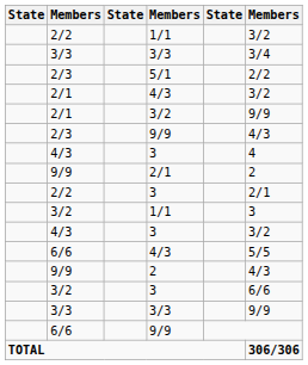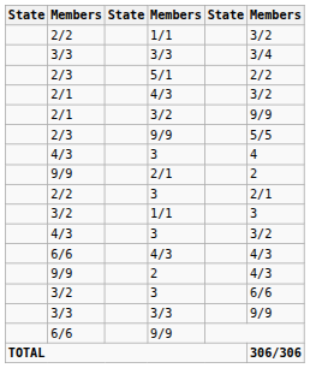 <table class="wikitable" border="1">
 <tr>
 <th>State</th>
 <th>Members</th>
 <th>State</th>
 <th>Members</th>
 <th>State</th>
 <th>Members</th>
 </tr>
 <tr>
 <td></td>
 <td>2/2</td>
 <td></td>
 <td>1/1</td>
 <td></td>
 <td>3/2</td>
 </tr>
 <tr>
 <td></td>
 <td>3/3</td>
 <td></td>
 <td>3/3</td>
 <td></td>
 <td>3/4</td>
 </tr>
 <tr>
 <td></td>
 <td>2/3</td>
 <td></td>
 <td>5/1</td>
 <td></td>
 <td>2/2</td>
 </tr>
 <tr>
 <td></td>
 <td>2/1</td>
 <td></td>
 <td>4/3</td>
 <td></td>
 <td>3/2</td>
 </tr>
 <tr>
 <td></td>
 <td>2/1</td>
 <td></td>
 <td>3/2</td>
 <td></td>
 <td>9/9</td>
 </tr>
 <tr>
 <td></td>
 <td>2/3</td>
 <td></td>
 <td>9/9</td>
 <td></td>
-<td>4/3</td>
+<td>5/5</td>
 </tr>
 <tr>
 <td></td>
 <td>4/3</td>
 <td></td>
 <td>3</td>
 <td></td>
 <td>4</td>
 </tr>
 <tr>
 <td></td>
 <td>9/9</td>
 <td></td>
 <td>2/1</td>
 <td></td>
 <td>2</td>
 </tr>
 <tr>
 <td></td>
 <td>2/2</td>
 <td></td>
 <td>3</td>
 <td></td>
 <td>2/1</td>
 </tr>
 <tr>
 <td></td>
 <td>3/2</td>
 <td></td>
 <td>1/1</td>
 <td></td>
 <td>3</td>
 </tr>
 <tr>
 <td></td>
 <td>4/3</td>
 <td></td>
 <td>3</td>
 <td></td>
 <td>3/2</td>
 </tr>
 <tr>
 <td></td>
 <td>6/6</td>
 <td></td>
 <td>4/3</td>
 <td></td>
-<td>5/5</td>
+<td>4/3</td>
 </tr>
 <tr>
 <td></td>
 <td>9/9</td>
 <td></td>
 <td>2</td>
 <td></td>
 <td>4/3</td>
 </tr>
 <tr>
 <td></td>
 <td>3/2</td>
 <td></td>
 <td>3</td>
 <td></td>
 <td>6/6</td>
 </tr>
 <tr>
 <td></td>
 <td>3/3</td>
 <td></td>
 <td>3/3</td>
 <td></td>
 <td>9/9</td>
 </tr>
 <tr>
 <td></td>
 <td>6/6</td>
 <td></td>
 <td>9/9</td>
 </tr>
 <tr>
 <td colspan=5><strong>TOTAL</strong></td>
 <td><strong>306/306</strong></td>
 </tr>
 </table>
